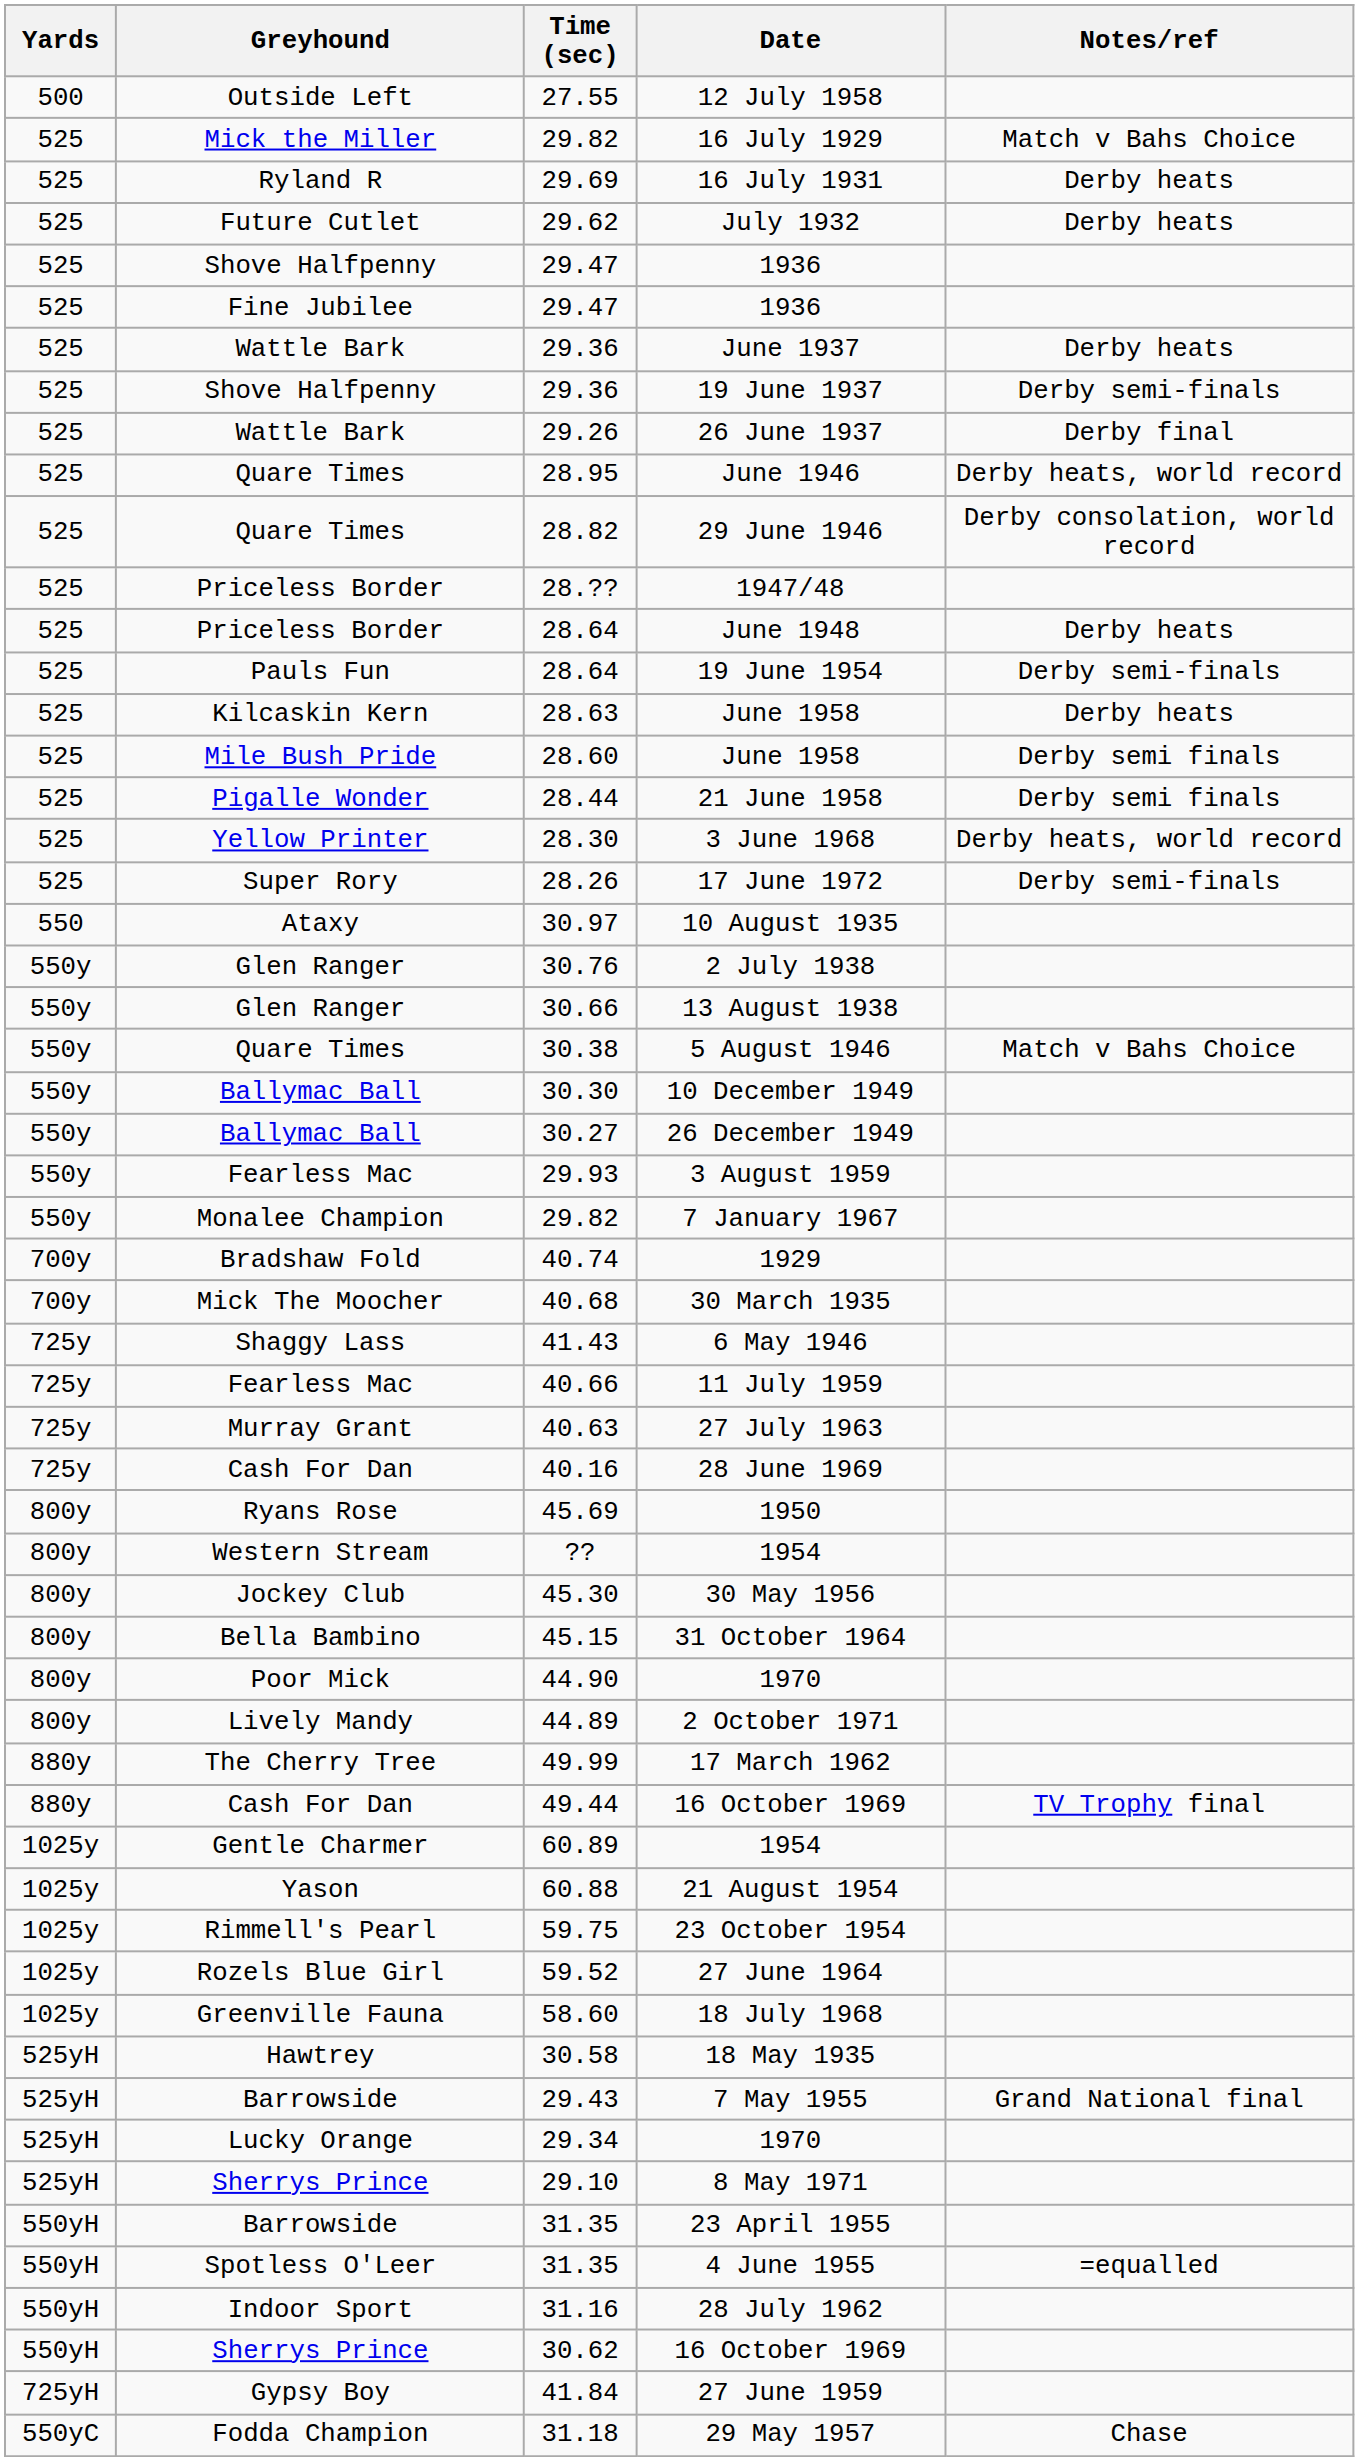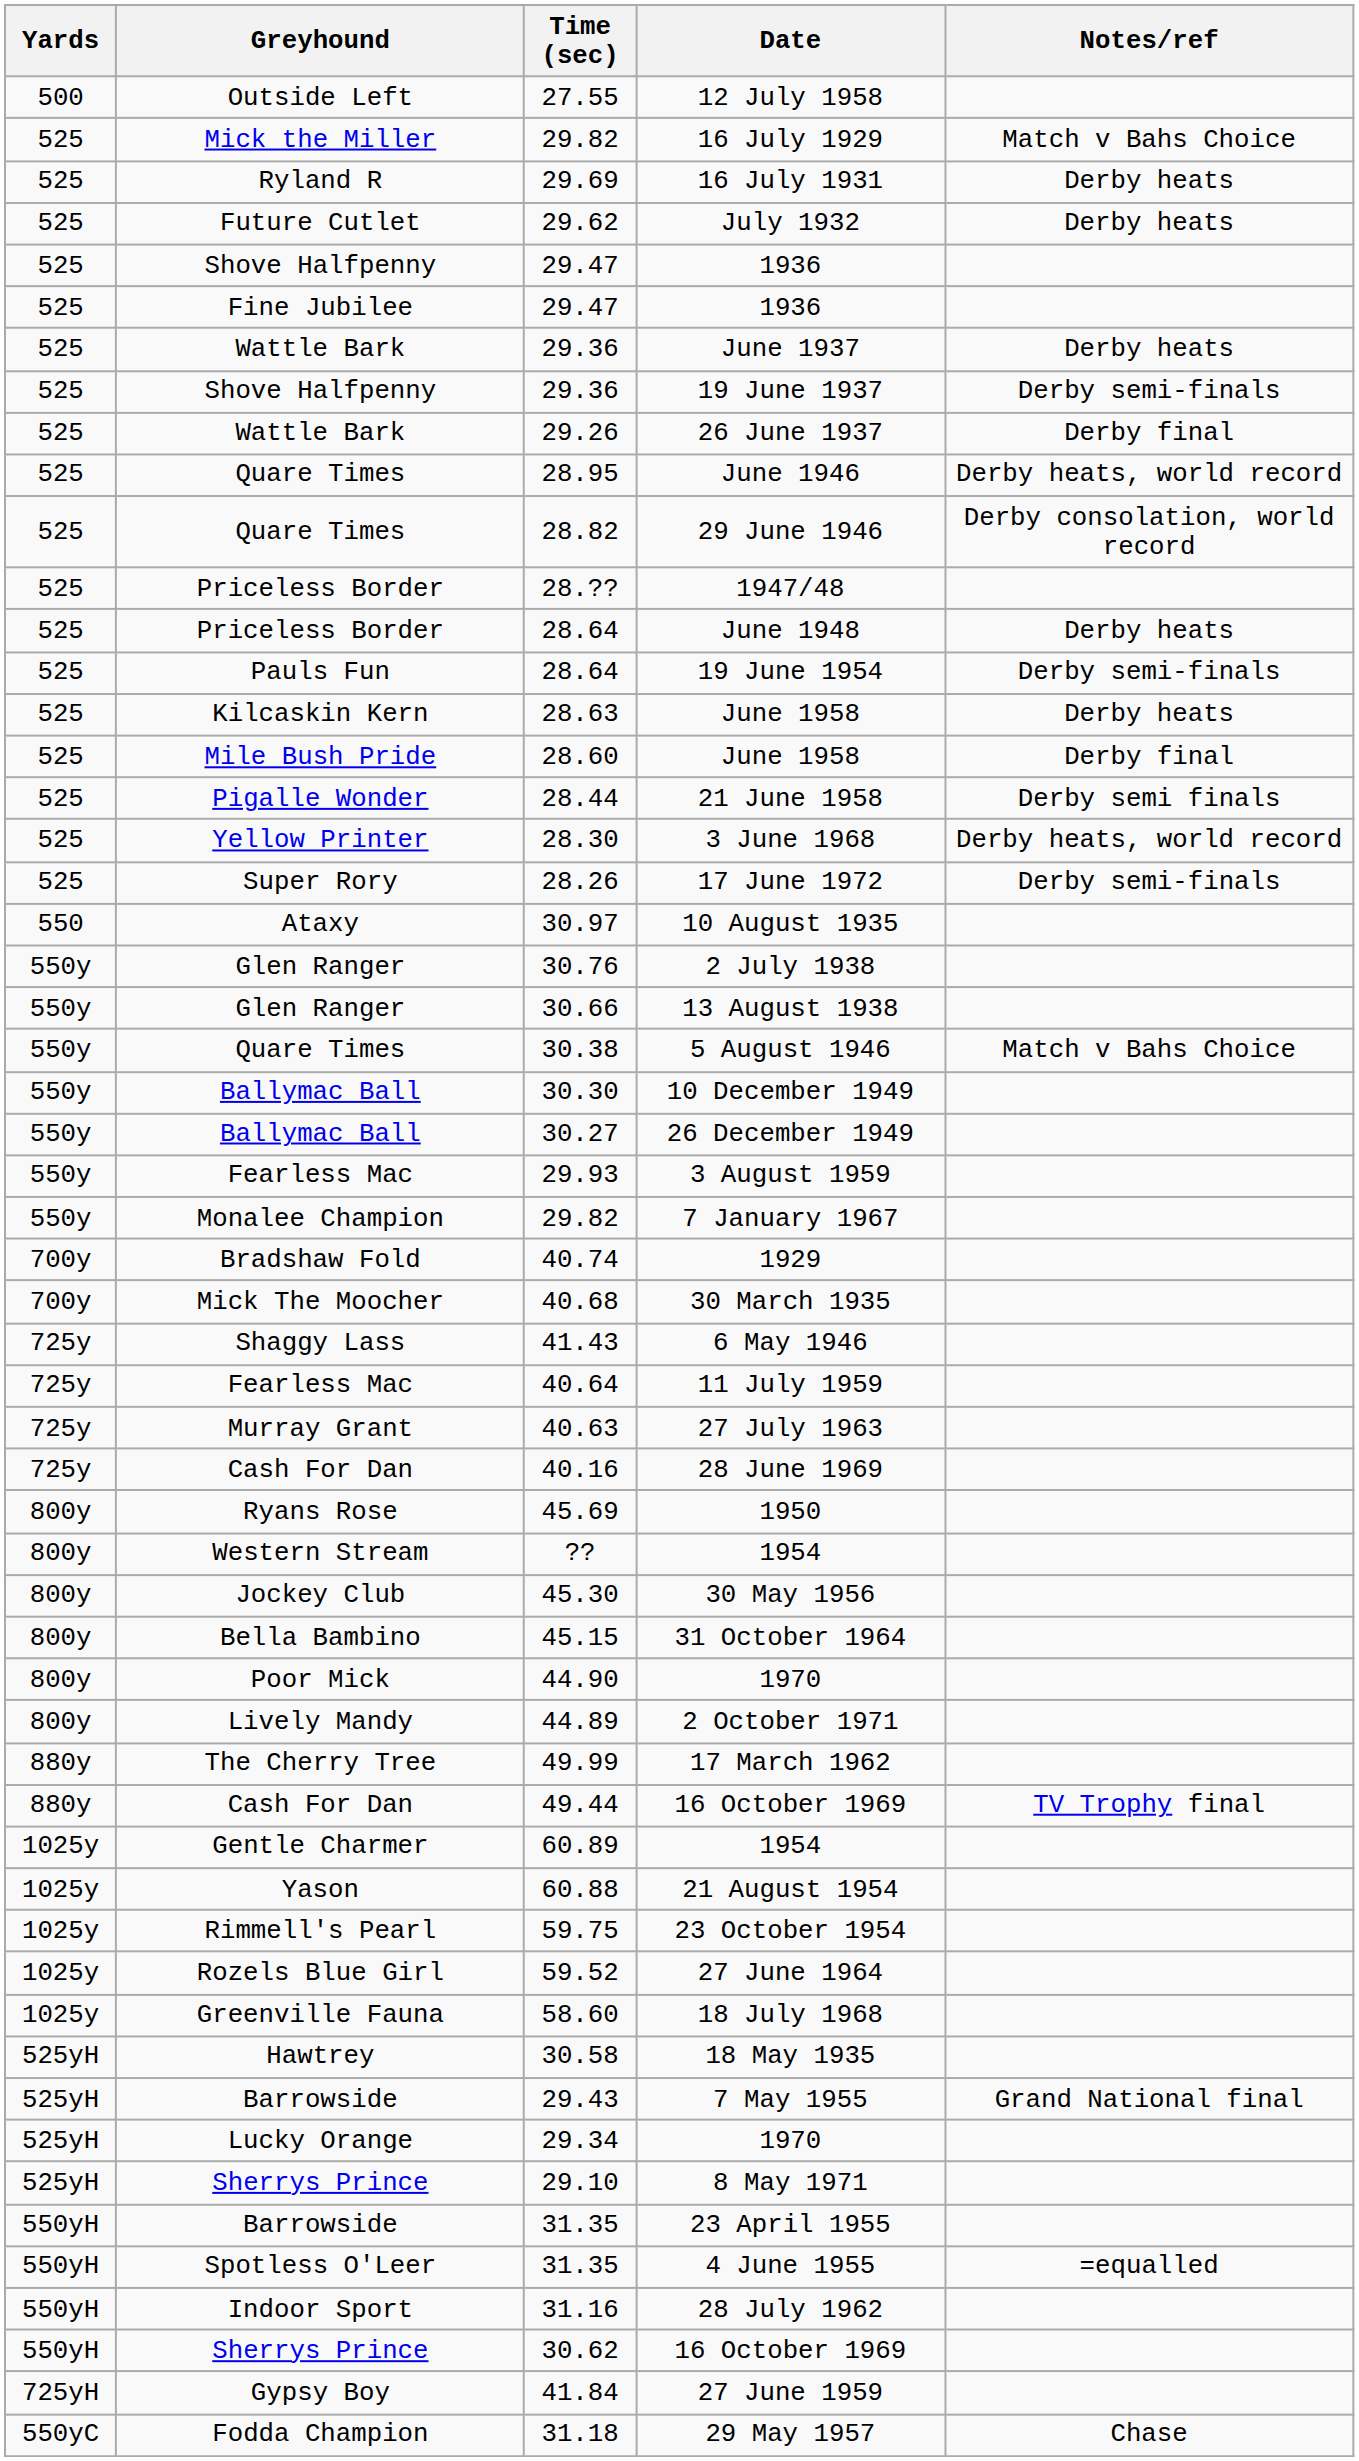 <table class="wikitable" style="font-size: 100%">
 <tr>
 <th width=50>Yards</th>
 <th width=200>Greyhound</th>
 <th width=50>Time (sec)</th>
 <th width=150>Date</th>
 <th width=200>Notes/ref</th>
 </tr>
 <tr align=center>
 <td>500</td>
 <td>Outside Left</td>
 <td>27.55</td>
 <td>12 July 1958</td>
 <td></td>
 </tr>
 <tr align=center>
 <td>525</td>
 <td><a href='#'>Mick the Miller</a></td>
 <td>29.82</td>
 <td>16 July 1929</td>
 <td>Match v Bahs Choice</td>
 </tr>
 <tr align=center>
 <td>525</td>
 <td>Ryland R</td>
 <td>29.69</td>
 <td>16 July 1931</td>
 <td>Derby heats</td>
 </tr>
 <tr align=center>
 <td>525</td>
 <td>Future Cutlet</td>
 <td>29.62</td>
 <td>July 1932</td>
 <td>Derby heats</td>
 </tr>
 <tr align=center>
 <td>525</td>
 <td>Shove Halfpenny</td>
 <td>29.47</td>
 <td>1936</td>
 <td></td>
 </tr>
 <tr align=center>
 <td>525</td>
 <td>Fine Jubilee</td>
 <td>29.47</td>
 <td>1936</td>
 <td></td>
 </tr>
 <tr align=center>
 <td>525</td>
 <td>Wattle Bark</td>
 <td>29.36</td>
 <td>June 1937</td>
 <td>Derby heats</td>
 </tr>
 <tr align=center>
 <td>525</td>
 <td>Shove Halfpenny</td>
 <td>29.36</td>
 <td>19 June 1937</td>
 <td>Derby semi-finals</td>
 </tr>
 <tr align=center>
 <td>525</td>
 <td>Wattle Bark</td>
 <td>29.26</td>
 <td>26 June 1937</td>
 <td>Derby final</td>
 </tr>
 <tr align=center>
 <td>525</td>
 <td>Quare Times</td>
 <td>28.95</td>
 <td>June 1946</td>
 <td>Derby heats, world record</td>
 </tr>
 <tr align=center>
 <td>525</td>
 <td>Quare Times</td>
 <td>28.82</td>
 <td>29 June 1946</td>
 <td>Derby consolation, world record</td>
 </tr>
 <tr align=center>
 <td>525</td>
 <td>Priceless Border</td>
 <td>28.??</td>
 <td>1947/48</td>
 <td></td>
 </tr>
 <tr align=center>
 <td>525</td>
 <td>Priceless Border</td>
 <td>28.64</td>
 <td>June 1948</td>
 <td>Derby heats</td>
 </tr>
 <tr align=center>
 <td>525</td>
 <td>Pauls Fun</td>
 <td>28.64</td>
 <td>19 June 1954</td>
 <td>Derby semi-finals</td>
 </tr>
 <tr align=center>
 <td>525</td>
 <td>Kilcaskin Kern</td>
 <td>28.63</td>
 <td>June 1958</td>
 <td>Derby heats</td>
 </tr>
 <tr align=center>
 <td>525</td>
 <td><a href='#'>Mile Bush Pride</a></td>
 <td>28.60</td>
 <td>June 1958</td>
-<td>Derby semi finals</td>
+<td>Derby final</td>
 </tr>
 <tr align=center>
 <td>525</td>
 <td><a href='#'>Pigalle Wonder</a></td>
 <td>28.44</td>
 <td>21 June 1958</td>
 <td>Derby semi finals</td>
 </tr>
 <tr align=center>
 <td>525</td>
 <td><a href='#'>Yellow Printer</a></td>
 <td>28.30</td>
 <td>3 June 1968</td>
 <td>Derby heats, world record</td>
 </tr>
 <tr align=center>
 <td>525</td>
 <td>Super Rory</td>
 <td>28.26</td>
 <td>17 June 1972</td>
 <td>Derby semi-finals</td>
 </tr>
 <tr align=center>
 <td>550</td>
 <td>Ataxy</td>
 <td>30.97</td>
 <td>10 August 1935</td>
 <td></td>
 </tr>
 <tr align=center>
 <td>550y</td>
 <td>Glen Ranger</td>
 <td>30.76</td>
 <td>2 July 1938</td>
 <td></td>
 </tr>
 <tr align=center>
 <td>550y</td>
 <td>Glen Ranger</td>
 <td>30.66</td>
 <td>13 August 1938</td>
 <td></td>
 </tr>
 <tr align=center>
 <td>550y</td>
 <td>Quare Times</td>
 <td>30.38</td>
 <td>5 August 1946</td>
 <td>Match v Bahs Choice</td>
 </tr>
 <tr align=center>
 <td>550y</td>
 <td><a href='#'>Ballymac Ball</a></td>
 <td>30.30</td>
 <td>10 December 1949</td>
 <td></td>
 </tr>
 <tr align=center>
 <td>550y</td>
 <td><a href='#'>Ballymac Ball</a></td>
 <td>30.27</td>
 <td>26 December 1949</td>
 <td></td>
 </tr>
 <tr align=center>
 <td>550y</td>
 <td>Fearless Mac</td>
 <td>29.93</td>
 <td>3 August 1959</td>
 <td></td>
 </tr>
 <tr align=center>
 <td>550y</td>
 <td>Monalee Champion</td>
 <td>29.82</td>
 <td>7 January 1967</td>
 <td></td>
 </tr>
 <tr align=center>
 <td>700y</td>
 <td>Bradshaw Fold</td>
 <td>40.74</td>
 <td>1929</td>
 <td></td>
 </tr>
 <tr align=center>
 <td>700y</td>
 <td>Mick The Moocher</td>
 <td>40.68</td>
 <td>30 March 1935</td>
 <td></td>
 </tr>
 <tr align=center>
 <td>725y</td>
 <td>Shaggy Lass</td>
 <td>41.43</td>
 <td>6 May 1946</td>
 <td></td>
 </tr>
 <tr align=center>
 <td>725y</td>
 <td>Fearless Mac</td>
-<td>40.66</td>
+<td>40.64</td>
 <td>11 July 1959</td>
 <td></td>
 </tr>
 <tr align=center>
 <td>725y</td>
 <td>Murray Grant</td>
 <td>40.63</td>
 <td>27 July 1963</td>
 <td></td>
 </tr>
 <tr align=center>
 <td>725y</td>
 <td>Cash For Dan</td>
 <td>40.16</td>
 <td>28 June 1969</td>
 <td></td>
 </tr>
 <tr align=center>
 <td>800y</td>
 <td>Ryans Rose</td>
 <td>45.69</td>
 <td>1950</td>
 <td></td>
 </tr>
 <tr align=center>
 <td>800y</td>
 <td>Western Stream</td>
 <td>??</td>
 <td>1954</td>
 <td></td>
 </tr>
 <tr align=center>
 <td>800y</td>
 <td>Jockey Club</td>
 <td>45.30</td>
 <td>30 May 1956</td>
 <td></td>
 </tr>
 <tr align=center>
 <td>800y</td>
 <td>Bella Bambino</td>
 <td>45.15</td>
 <td>31 October 1964</td>
 <td></td>
 </tr>
 <tr align=center>
 <td>800y</td>
 <td>Poor Mick</td>
 <td>44.90</td>
 <td>1970</td>
 <td></td>
 </tr>
 <tr align=center>
 <td>800y</td>
 <td>Lively Mandy</td>
 <td>44.89</td>
 <td>2 October 1971</td>
 <td></td>
 </tr>
 <tr align=center>
 <td>880y</td>
 <td>The Cherry Tree</td>
 <td>49.99</td>
 <td>17 March 1962</td>
 <td></td>
 </tr>
 <tr align=center>
 <td>880y</td>
 <td>Cash For Dan</td>
 <td>49.44</td>
 <td>16 October 1969</td>
 <td><a href='#'>TV Trophy</a> final</td>
 </tr>
 <tr align=center>
 <td>1025y</td>
 <td>Gentle Charmer</td>
 <td>60.89</td>
 <td>1954</td>
 <td></td>
 </tr>
 <tr align=center>
 <td>1025y</td>
 <td>Yason</td>
 <td>60.88</td>
 <td>21 August 1954</td>
 <td></td>
 </tr>
 <tr align=center>
 <td>1025y</td>
 <td>Rimmell's Pearl</td>
 <td>59.75</td>
 <td>23 October 1954</td>
 <td></td>
 </tr>
 <tr align=center>
 <td>1025y</td>
 <td>Rozels Blue Girl</td>
 <td>59.52</td>
 <td>27 June 1964</td>
 <td></td>
 </tr>
 <tr align=center>
 <td>1025y</td>
 <td>Greenville Fauna</td>
 <td>58.60</td>
 <td>18 July 1968</td>
 <td></td>
 </tr>
 <tr align=center>
 <td>525yH</td>
 <td>Hawtrey</td>
 <td>30.58</td>
 <td>18 May 1935</td>
 <td></td>
 </tr>
 <tr align=center>
 <td>525yH</td>
 <td>Barrowside</td>
 <td>29.43</td>
 <td>7 May 1955</td>
 <td>Grand National final</td>
 </tr>
 <tr align=center>
 <td>525yH</td>
 <td>Lucky Orange</td>
 <td>29.34</td>
 <td>1970</td>
 <td></td>
 </tr>
 <tr align=center>
 <td>525yH</td>
 <td><a href='#'>Sherrys Prince</a></td>
 <td>29.10</td>
 <td>8 May 1971</td>
 <td></td>
 </tr>
 <tr align=center>
 <td>550yH</td>
 <td>Barrowside</td>
 <td>31.35</td>
 <td>23 April 1955</td>
 <td></td>
 </tr>
 <tr align=center>
 <td>550yH</td>
 <td>Spotless O'Leer</td>
 <td>31.35</td>
 <td>4 June 1955</td>
 <td>=equalled</td>
 </tr>
 <tr align=center>
 <td>550yH</td>
 <td>Indoor Sport</td>
 <td>31.16</td>
 <td>28 July 1962</td>
 <td></td>
 </tr>
 <tr align=center>
 <td>550yH</td>
 <td><a href='#'>Sherrys Prince</a></td>
 <td>30.62</td>
 <td>16 October 1969</td>
 <td></td>
 </tr>
 <tr align=center>
 <td>725yH</td>
 <td>Gypsy Boy</td>
 <td>41.84</td>
 <td>27 June 1959</td>
 <td></td>
 </tr>
 <tr align=center>
 <td>550yC</td>
 <td>Fodda Champion</td>
 <td>31.18</td>
 <td>29 May 1957</td>
 <td>Chase</td>
 </tr>
 </table>
